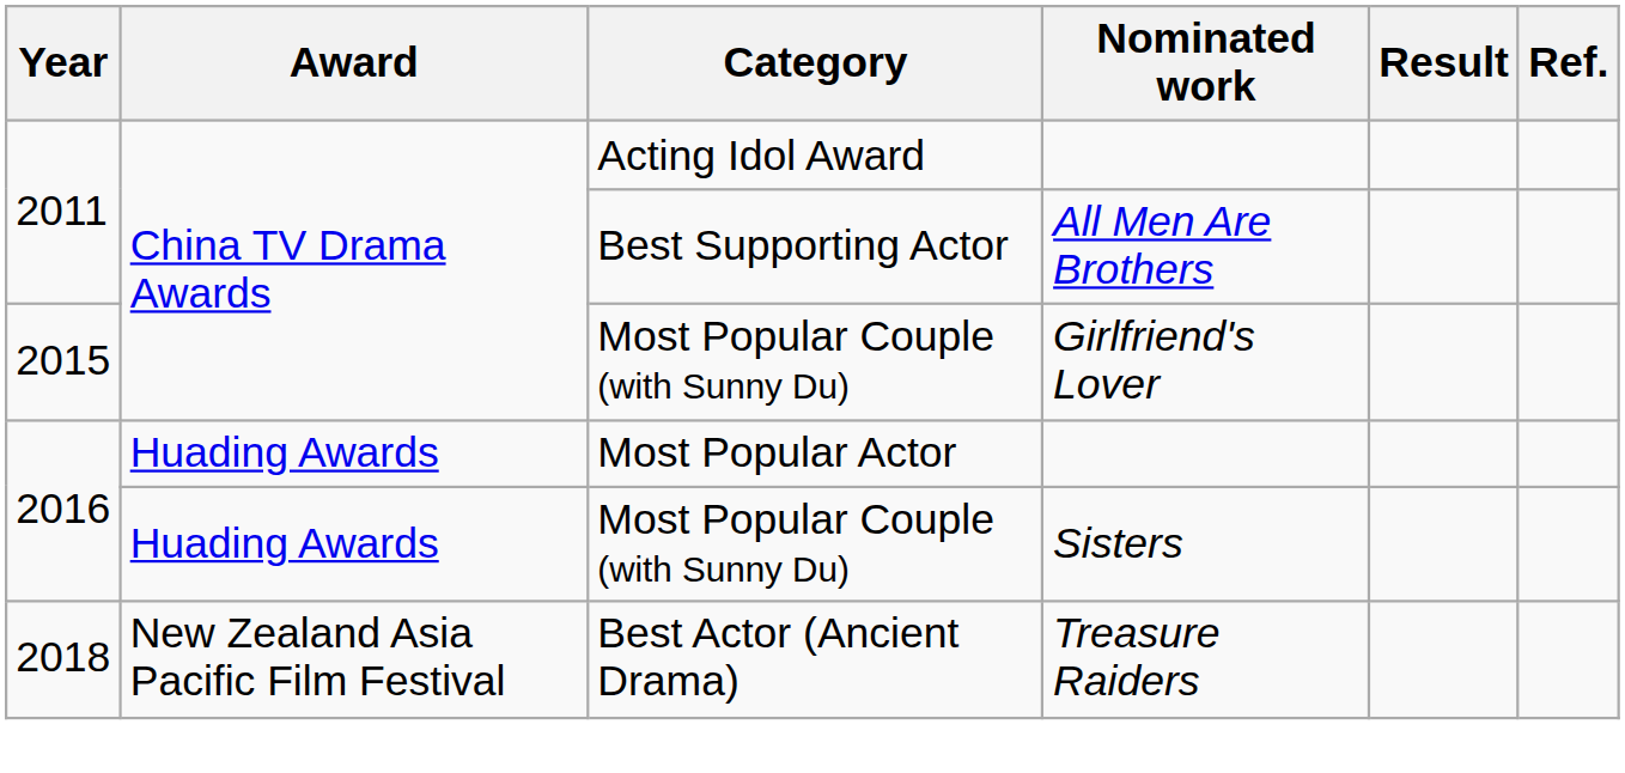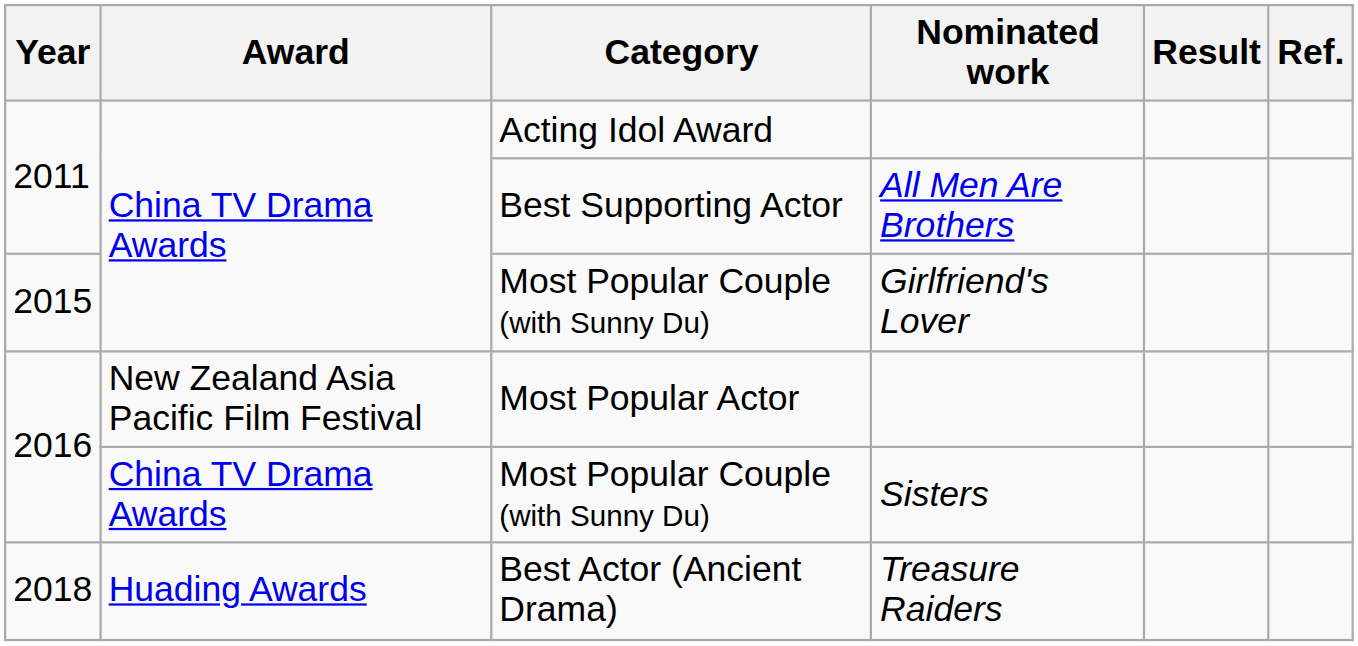 <table class="wikitable">
 <tr>
 <th>Year</th>
 <th>Award</th>
 <th>Category</th>
 <th>Nominated work</th>
 <th>Result</th>
 <th>Ref.</th>
 </tr>
 <tr>
 <td rowspan=2>2011</td>
 <td rowspan=3><a href='#'>China TV Drama Awards</a></td>
 <td>Acting Idol Award</td>
 <td></td>
 <td></td>
 <td></td>
 </tr>
 <tr>
 <td>Best Supporting Actor</td>
 <td><em><a href='#'>All Men Are Brothers</a></em></td>
 <td></td>
 <td></td>
 </tr>
 <tr>
 <td>2015</td>
 <td>Most Popular Couple <small>(with Sunny Du)</small></td>
 <td><em>Girlfriend's Lover</em></td>
 <td></td>
 <td></td>
 </tr>
 <tr>
 <td rowspan=2>2016</td>
-<td><a href='#'>Huading Awards</a></td>
+<td>New Zealand Asia Pacific Film Festival</td>
 <td>Most Popular Actor</td>
 <td></td>
 <td></td>
 <td></td>
 </tr>
 <tr>
-<td><a href='#'>Huading Awards</a></td>
+<td><a href='#'>China TV Drama Awards</a></td>
 <td>Most Popular Couple <small>(with Sunny Du)</small></td>
 <td><em>Sisters</em></td>
 <td></td>
 <td></td>
 </tr>
 <tr>
 <td>2018</td>
-<td>New Zealand Asia Pacific Film Festival</td>
+<td><a href='#'>Huading Awards</a></td>
 <td>Best Actor (Ancient Drama)</td>
 <td><em>Treasure Raiders</em></td>
 <td></td>
 <td></td>
 </tr>
 </table>
